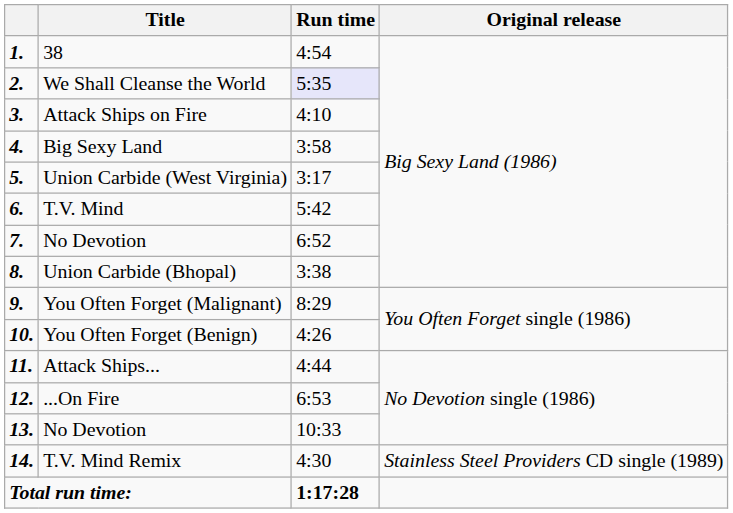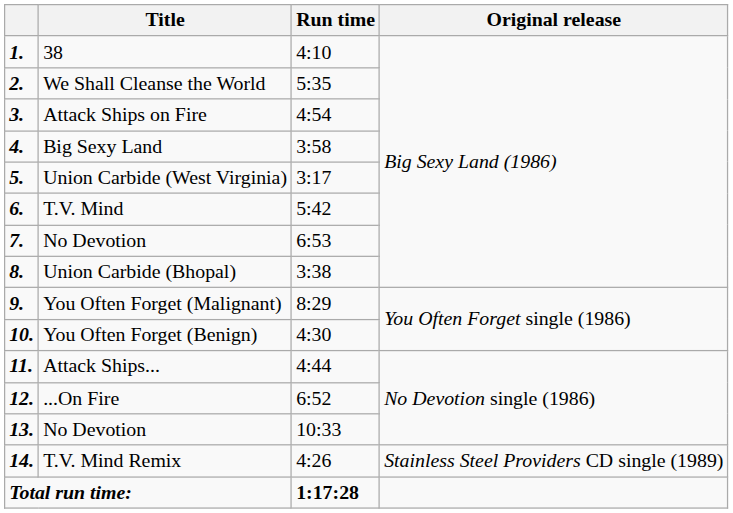 <table class="wikitable sortable">
 <tr>
 <th></th>
 <th>Title</th>
 <th>Run time</th>
 <th>Original release</th>
 </tr>
 <tr>
 <td><strong><em>1.</em></strong></td>
 <td>38</td>
-<td>4:54</td>
+<td>4:10</td>
 <td rowspan="8"><em>Big Sexy Land (1986)</em></td>
 </tr>
 <tr>
 <td><strong><em>2.</em></strong></td>
 <td>We Shall Cleanse the World</td>
-<td style="background: lavender;">5:35</td>
+<td>5:35</td>
 </tr>
 <tr>
 <td><strong><em>3.</em></strong></td>
 <td>Attack Ships on Fire</td>
-<td>4:10</td>
+<td>4:54</td>
 </tr>
 <tr>
 <td><strong><em>4.</em></strong></td>
 <td>Big Sexy Land</td>
 <td>3:58</td>
 </tr>
 <tr>
 <td><strong><em>5.</em></strong></td>
 <td>Union Carbide (West Virginia)</td>
 <td>3:17</td>
 </tr>
 <tr>
 <td><strong><em>6.</em></strong></td>
 <td>T.V. Mind</td>
 <td>5:42</td>
 </tr>
 <tr>
 <td><strong><em>7.</em></strong></td>
 <td>No Devotion</td>
-<td>6:52</td>
+<td>6:53</td>
 </tr>
 <tr>
 <td><strong><em>8.</em></strong></td>
 <td>Union Carbide (Bhopal)</td>
 <td>3:38</td>
 </tr>
 <tr>
 <td><strong><em>9.</em></strong></td>
 <td>You Often Forget (Malignant)</td>
 <td>8:29</td>
 <td rowspan="2"><em>You Often Forget</em> single (1986)</td>
 </tr>
 <tr>
 <td><strong><em>10.</em></strong></td>
 <td>You Often Forget (Benign)</td>
-<td>4:26</td>
+<td>4:30</td>
 </tr>
 <tr>
 <td><strong><em>11.</em></strong></td>
 <td>Attack Ships...</td>
 <td>4:44</td>
 <td rowspan="3"><em>No Devotion</em> single (1986)</td>
 </tr>
 <tr>
 <td><strong><em>12.</em></strong></td>
 <td>...On Fire</td>
-<td>6:53</td>
+<td>6:52</td>
 </tr>
 <tr>
 <td><strong><em>13.</em></strong></td>
 <td>No Devotion</td>
 <td>10:33</td>
 </tr>
 <tr>
 <td><strong><em>14.</em></strong></td>
 <td>T.V. Mind Remix</td>
-<td>4:30</td>
+<td>4:26</td>
 <td><em>Stainless Steel Providers</em> CD single (1989)</td>
 </tr>
 <tr>
 <td colspan="2"><strong><em>Total run time:</em></strong></td>
 <td><strong>1:17:28</strong></td>
 <td></td>
 </tr>
 </table>
